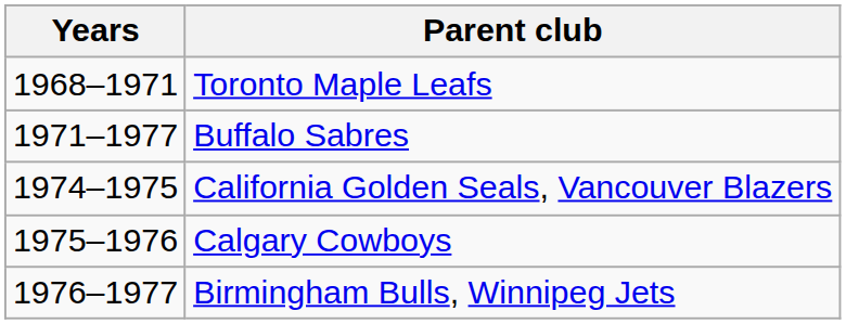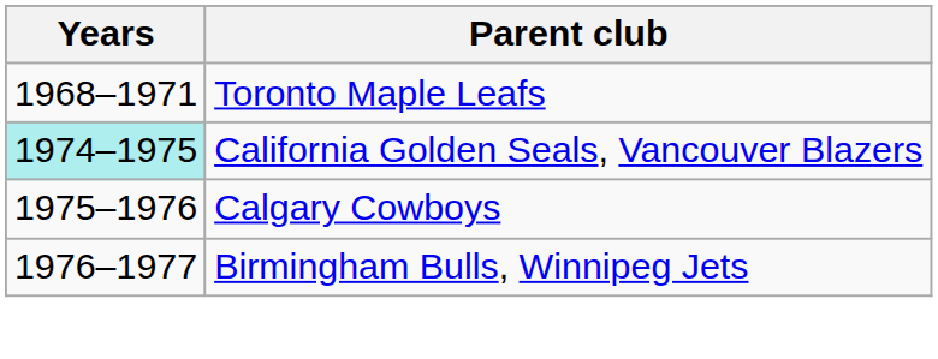 <table class="wikitable">
 <tr>
 <th>Years</th>
 <th>Parent club</th>
 </tr>
 <tr>
 <td>1968–1971</td>
 <td><a href='#'>Toronto Maple Leafs</a></td>
 </tr>
 <tr>
-<td>1971–1977</td>
-<td><a href='#'>Buffalo Sabres</a></td>
-</tr>
-<tr>
-<td>1974–1975</td>
+<td style="background: paleturquoise;">1974–1975</td>
 <td><a href='#'>California Golden Seals</a>, <a href='#'>Vancouver Blazers</a></td>
 </tr>
 <tr>
 <td>1975–1976</td>
 <td><a href='#'>Calgary Cowboys</a></td>
 </tr>
 <tr>
 <td>1976–1977</td>
 <td><a href='#'>Birmingham Bulls</a>, <a href='#'>Winnipeg Jets</a></td>
 </tr>
 </table>
